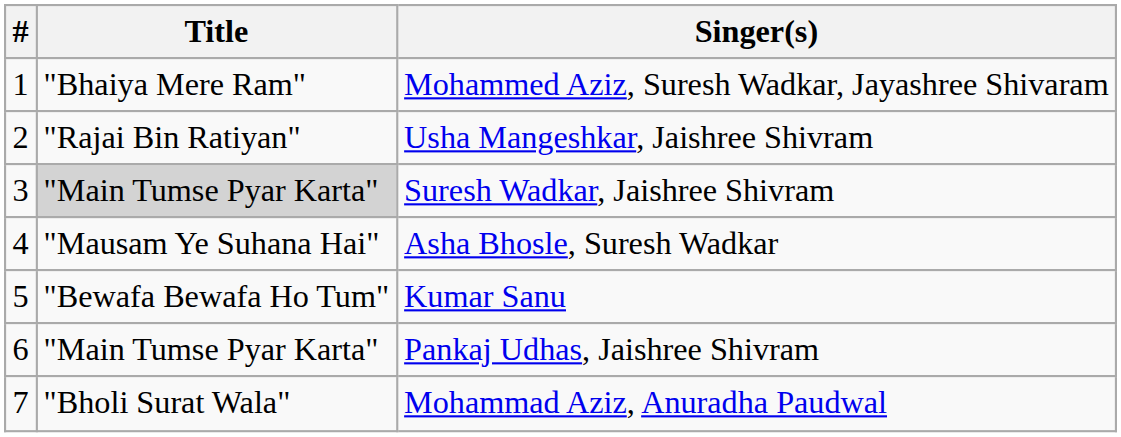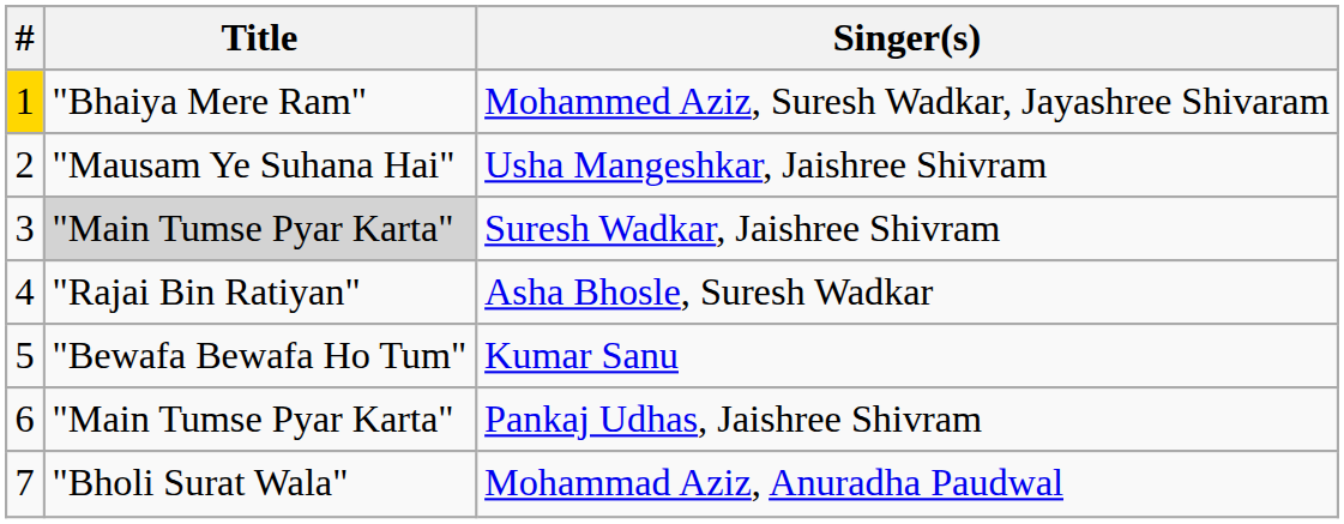 <table class="wikitable" style="font-size:95%;">
 <tr>
 <th>#</th>
 <th>Title</th>
 <th>Singer(s)</th>
 </tr>
 <tr>
-<td>1</td>
+<td style="background: gold;">1</td>
 <td>"Bhaiya Mere Ram"</td>
 <td><a href='#'>Mohammed Aziz</a>, Suresh Wadkar, Jayashree Shivaram</td>
 </tr>
 <tr>
 <td>2</td>
-<td>"Rajai Bin Ratiyan"</td>
+<td>"Mausam Ye Suhana Hai"</td>
 <td><a href='#'>Usha Mangeshkar</a>, Jaishree Shivram</td>
 </tr>
 <tr>
 <td>3</td>
 <td style="background: lightgrey;">"Main Tumse Pyar Karta"</td>
 <td><a href='#'>Suresh Wadkar</a>, Jaishree Shivram</td>
 </tr>
 <tr>
 <td>4</td>
-<td>"Mausam Ye Suhana Hai"</td>
+<td>"Rajai Bin Ratiyan"</td>
 <td><a href='#'>Asha Bhosle</a>, Suresh Wadkar</td>
 </tr>
 <tr>
 <td>5</td>
 <td>"Bewafa Bewafa Ho Tum"</td>
 <td><a href='#'>Kumar Sanu</a></td>
 </tr>
 <tr>
 <td>6</td>
 <td>"Main Tumse Pyar Karta"</td>
 <td><a href='#'>Pankaj Udhas</a>, Jaishree Shivram</td>
 </tr>
 <tr>
 <td>7</td>
 <td>"Bholi Surat Wala"</td>
 <td><a href='#'>Mohammad Aziz</a>, <a href='#'>Anuradha Paudwal</a></td>
 </tr>
 </table>
